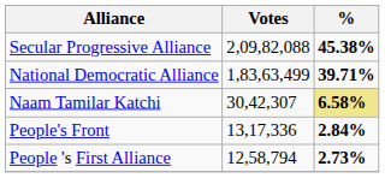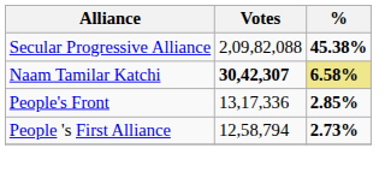 <table class="wikitable">
 <tr>
 <th>Alliance</th>
 <th>Votes</th>
 <th>%</th>
 </tr>
 <tr>
 <td><a href='#'>Secular Progressive Alliance</a></td>
 <td>2,09,82,088</td>
 <td><strong>45.38%</strong></td>
 </tr>
 <tr>
-<td><a href='#'>National Democratic Alliance</a></td>
-<td>1,83,63,499</td>
-<td><strong>39.71%</strong></td>
-</tr>
-<tr>
 <td><a href='#'>Naam Tamilar Katchi</a></td>
-<td>30,42,307</td>
+<td><strong>30,42,307</strong></td>
 <td style="background: khaki;"><strong>6.58%</strong></td>
 </tr>
 <tr>
 <td><a href='#'>People's Front</a></td>
 <td>13,17,336</td>
-<td><strong>2.84%</strong></td>
+<td><strong>2.85%</strong></td>
 </tr>
 <tr>
 <td><a href='#'>People</a> 's <a href='#'>First Alliance</a></td>
 <td>12,58,794</td>
 <td><strong>2.73%</strong></td>
 </tr>
 <tr>
 </tr>
 </table>
